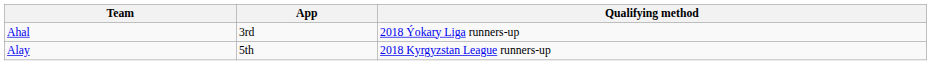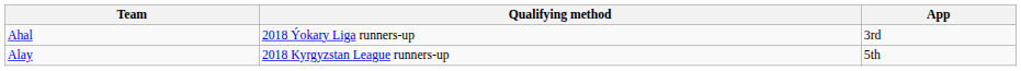 <table class="wikitable" style="table-layout:fixed;width:100%;">
 <tr>
 <th width=25%>Team</th>
+<th width=60%>Qualifying method</th>
 <th width=15%>App </th>
-<th width=60%>Qualifying method</th>
 </tr>
 <tr>
 <td> <a href='#'>Ahal</a></td>
+<td><a href='#'>2018 Ýokary Liga</a> runners-up</td>
 <td>3rd </td>
-<td><a href='#'>2018 Ýokary Liga</a> runners-up</td>
 </tr>
 <tr>
 <td> <a href='#'>Alay</a></td>
+<td><a href='#'>2018 Kyrgyzstan League</a> runners-up</td>
 <td>5th </td>
-<td><a href='#'>2018 Kyrgyzstan League</a> runners-up</td>
 </tr>
 </table>
